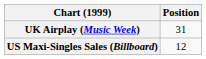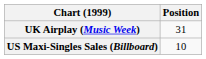 <table class="wikitable plainrowheaders" style="text-align:center">
 <tr>
 <th scope="col">Chart (1999)</th>
 <th scope="col">Position</th>
 </tr>
 <tr>
 <th scope="row">UK Airplay (<em><a href='#'>Music Week</a></em>)</th>
 <td>31</td>
 </tr>
 <tr>
 <th scope="row">US Maxi-Singles Sales (<em>Billboard</em>)</th>
-<td>12</td>
+<td>10</td>
 </tr>
 </table>
